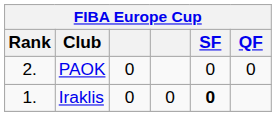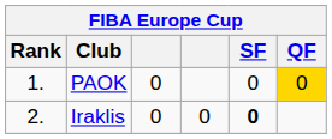 <table class="wikitable" style="text-align:center">
 <tr style="font-size:90%">
 <th colspan=6><a href='#'>FIBA Europe Cup</a></th>
 </tr>
 <tr>
 <th>Rank</th>
 <th width=30>Club</th>
 <th width=30></th>
 <th width=30></th>
 <th width=30><a href='#'>SF</a></th>
 <th width=30><a href='#'>QF</a></th>
 </tr>
 <tr>
-<td>2.</td>
+<td>1.</td>
 <td align=left><a href='#'>PAOK</a></td>
 <td>0</td>
 <td></td>
 <td>0</td>
-<td>0</td>
+<td style="background: gold;">0</td>
 </tr>
 <tr>
-<td>1.</td>
+<td>2.</td>
 <td align=left><a href='#'>Iraklis</a></td>
 <td>0</td>
 <td>0</td>
 <td><strong>0</strong></td>
 <td></td>
 </tr>
 <tr>
 </tr>
 </table>
